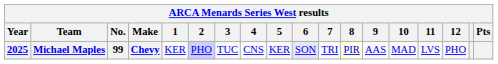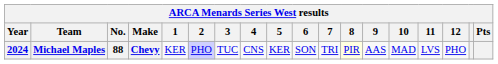 <table class="wikitable" style="text-align:center; font-size:75%">
 <tr>
 <th colspan=19><a href='#'>ARCA Menards Series West</a> results</th>
 </tr>
 <tr>
 <th>Year</th>
 <th>Team</th>
 <th>No.</th>
 <th>Make</th>
 <th>1</th>
 <th>2</th>
 <th>3</th>
 <th>4</th>
 <th>5</th>
 <th>6</th>
 <th>7</th>
 <th>8</th>
 <th>9</th>
 <th>10</th>
 <th>11</th>
 <th>12</th>
 <th></th>
 <th>Pts</th>
 </tr>
 <tr>
-<th><a href='#'>2025</a></th>
+<th><a href='#'>2024</a></th>
 <th><a href='#'>Michael Maples</a></th>
-<th>99</th>
+<th>88</th>
 <th><a href='#'>Chevy</a></th>
 <td><a href='#'>KER</a></td>
 <td style="background:#CFCFFF;"><a href='#'>PHO</a><br></td>
 <td><a href='#'>TUC</a></td>
 <td><a href='#'>CNS</a></td>
 <td><a href='#'>KER</a></td>
-<td style="background: lavender;"><a href='#'>SON</a></td>
+<td><a href='#'>SON</a></td>
 <td><a href='#'>TRI</a></td>
 <td style="background: lightyellow;"><a href='#'>PIR</a></td>
 <td><a href='#'>AAS</a></td>
 <td><a href='#'>MAD</a></td>
 <td><a href='#'>LVS</a></td>
 <td><a href='#'>PHO</a></td>
 <th></th>
 <th></th>
 </tr>
 </table>
